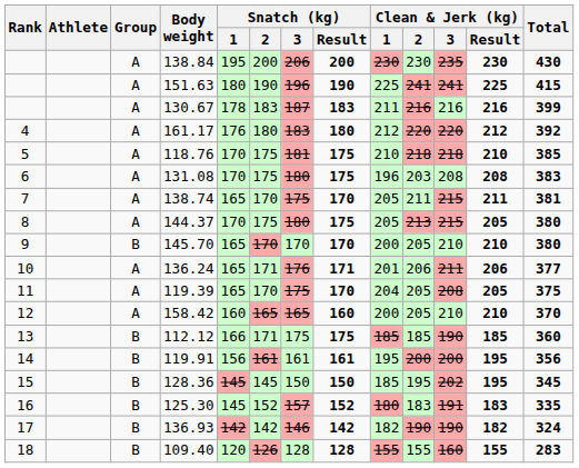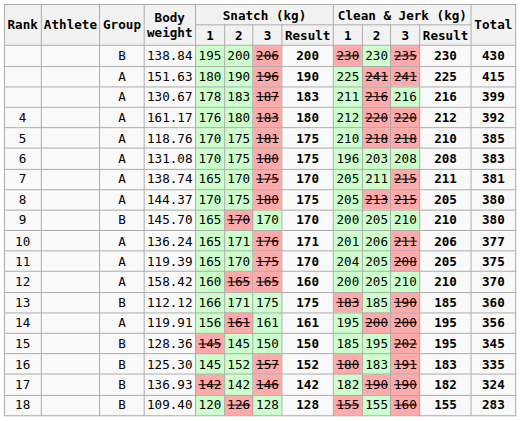 <table class="wikitable sortable" style="text-align:center;">
 <tr>
 <th rowspan="2">Rank</th>
 <th rowspan="2">Athlete</th>
 <th rowspan="2">Group</th>
 <th rowspan="2">Body<br>weight</th>
 <th colspan="4">Snatch (kg)</th>
 <th colspan="4">Clean & Jerk (kg)</th>
 <th rowspan="2">Total</th>
 </tr>
 <tr>
 <th>1</th>
 <th>2</th>
 <th>3</th>
 <th>Result</th>
 <th>1</th>
 <th>2</th>
 <th>3</th>
 <th>Result</th>
 </tr>
 <tr>
 <td></td>
 <td align="left"></td>
-<td>A</td>
+<td>B</td>
 <td>138.84</td>
 <td bgcolor="ccffcc">195</td>
 <td bgcolor="ccffcc">200</td>
 <td bgcolor="ffaaaa"><s>206</s></td>
 <td><strong>200</strong></td>
 <td bgcolor="ffaaaa"><s>230</s></td>
 <td bgcolor="ccffcc">230</td>
 <td bgcolor="ffaaaa"><s>235</s></td>
 <td><strong>230</strong></td>
 <td><strong>430</strong></td>
 </tr>
 <tr>
 <td></td>
 <td align="left"></td>
 <td>A</td>
 <td>151.63</td>
 <td bgcolor="ccffcc">180</td>
 <td bgcolor="ccffcc">190</td>
 <td bgcolor="ffaaaa"><s>196</s></td>
 <td><strong>190</strong></td>
 <td bgcolor="ccffcc">225</td>
 <td bgcolor="ffaaaa"><s>241</s></td>
 <td bgcolor="ffaaaa"><s>241</s></td>
 <td><strong>225</strong></td>
 <td><strong>415</strong></td>
 </tr>
 <tr>
 <td></td>
 <td align="left"></td>
 <td>A</td>
 <td>130.67</td>
 <td bgcolor="ccffcc">178</td>
 <td bgcolor="ccffcc">183</td>
 <td bgcolor="ffaaaa"><s>187</s></td>
 <td><strong>183</strong></td>
 <td bgcolor="ccffcc">211</td>
 <td bgcolor="ffaaaa"><s>216</s></td>
 <td bgcolor="ccffcc">216</td>
 <td><strong>216</strong></td>
 <td><strong>399</strong></td>
 </tr>
 <tr>
 <td>4</td>
 <td align="left"></td>
 <td>A</td>
 <td>161.17</td>
 <td bgcolor="ccffcc">176</td>
 <td bgcolor="ccffcc">180</td>
 <td bgcolor="ffaaaa"><s>183</s></td>
 <td><strong>180</strong></td>
 <td bgcolor="ccffcc">212</td>
 <td bgcolor="ffaaaa"><s>220</s></td>
 <td bgcolor="ffaaaa"><s>220</s></td>
 <td><strong>212</strong></td>
 <td><strong>392</strong></td>
 </tr>
 <tr>
 <td>5</td>
 <td align="left"></td>
 <td>A</td>
 <td>118.76</td>
 <td bgcolor="ccffcc">170</td>
 <td bgcolor="ccffcc">175</td>
 <td bgcolor="ffaaaa"><s>181</s></td>
 <td><strong>175</strong></td>
 <td bgcolor="ccffcc">210</td>
 <td bgcolor="ffaaaa"><s>218</s></td>
 <td bgcolor="ffaaaa"><s>218</s></td>
 <td><strong>210</strong></td>
 <td><strong>385</strong></td>
 </tr>
 <tr>
 <td>6</td>
 <td align="left"></td>
 <td>A</td>
 <td>131.08</td>
 <td bgcolor="ccffcc">170</td>
 <td bgcolor="ccffcc">175</td>
 <td bgcolor="ffaaaa"><s>180</s></td>
 <td><strong>175</strong></td>
 <td bgcolor="ccffcc">196</td>
 <td bgcolor="ccffcc">203</td>
 <td bgcolor="ccffcc">208</td>
 <td><strong>208</strong></td>
 <td><strong>383</strong></td>
 </tr>
 <tr>
 <td>7</td>
 <td align="left"></td>
 <td>A</td>
 <td>138.74</td>
 <td bgcolor="ccffcc">165</td>
 <td bgcolor="ccffcc">170</td>
 <td bgcolor="ffaaaa"><s>175</s></td>
 <td><strong>170</strong></td>
 <td bgcolor="ccffcc">205</td>
 <td bgcolor="ccffcc">211</td>
 <td bgcolor="ffaaaa"><s>215</s></td>
 <td><strong>211</strong></td>
 <td><strong>381</strong></td>
 </tr>
 <tr>
 <td>8</td>
 <td align="left"></td>
 <td>A</td>
 <td>144.37</td>
 <td bgcolor="ccffcc">170</td>
 <td bgcolor="ccffcc">175</td>
 <td bgcolor="ffaaaa"><s>180</s></td>
 <td><strong>175</strong></td>
 <td bgcolor="ccffcc">205</td>
 <td bgcolor="ffaaaa"><s>213</s></td>
 <td bgcolor="ffaaaa"><s>215</s></td>
 <td><strong>205</strong></td>
 <td><strong>380</strong></td>
 </tr>
 <tr>
 <td>9</td>
 <td align="left"></td>
 <td>B</td>
 <td>145.70</td>
 <td bgcolor="ccffcc">165</td>
 <td bgcolor="ffaaaa"><s>170</s></td>
 <td bgcolor="ccffcc">170</td>
 <td><strong>170</strong></td>
 <td bgcolor="ccffcc">200</td>
 <td bgcolor="ccffcc">205</td>
 <td bgcolor="ccffcc">210</td>
 <td><strong>210</strong></td>
 <td><strong>380</strong></td>
 </tr>
 <tr>
 <td>10</td>
 <td align="left"></td>
 <td>A</td>
 <td>136.24</td>
 <td bgcolor="ccffcc">165</td>
 <td bgcolor="ccffcc">171</td>
 <td bgcolor="ffaaaa"><s>176</s></td>
 <td><strong>171</strong></td>
 <td bgcolor="ccffcc">201</td>
 <td bgcolor="ccffcc">206</td>
 <td bgcolor="ffaaaa"><s>211</s></td>
 <td><strong>206</strong></td>
 <td><strong>377</strong></td>
 </tr>
 <tr>
 <td>11</td>
 <td align="left"></td>
 <td>A</td>
 <td>119.39</td>
 <td bgcolor="ccffcc">165</td>
 <td bgcolor="ccffcc">170</td>
 <td bgcolor="ffaaaa"><s>175</s></td>
 <td><strong>170</strong></td>
 <td bgcolor="ccffcc">204</td>
 <td bgcolor="ccffcc">205</td>
 <td bgcolor="ffaaaa"><s>208</s></td>
 <td><strong>205</strong></td>
 <td><strong>375</strong></td>
 </tr>
 <tr>
 <td>12</td>
 <td align="left"></td>
 <td>A</td>
 <td>158.42</td>
 <td bgcolor="ccffcc">160</td>
 <td bgcolor="ffaaaa"><s>165</s></td>
 <td bgcolor="ffaaaa"><s>165</s></td>
 <td><strong>160</strong></td>
 <td bgcolor="ccffcc">200</td>
 <td bgcolor="ccffcc">205</td>
 <td bgcolor="ccffcc">210</td>
 <td><strong>210</strong></td>
 <td><strong>370</strong></td>
 </tr>
 <tr>
 <td>13</td>
 <td align="left"></td>
 <td>B</td>
 <td>112.12</td>
 <td bgcolor="ccffcc">166</td>
 <td bgcolor="ccffcc">171</td>
 <td bgcolor="ccffcc">175</td>
 <td><strong>175</strong></td>
-<td bgcolor="ffaaaa"><s>185</s></td>
+<td bgcolor="ffaaaa"><s>183</s></td>
 <td bgcolor="ccffcc">185</td>
 <td bgcolor="ffaaaa"><s>190</s></td>
 <td><strong>185</strong></td>
 <td><strong>360</strong></td>
 </tr>
 <tr>
 <td>14</td>
 <td align="left"></td>
-<td>B</td>
+<td>A</td>
 <td>119.91</td>
 <td bgcolor="ccffcc">156</td>
 <td bgcolor="ffaaaa"><s>161</s></td>
 <td bgcolor="ccffcc">161</td>
 <td><strong>161</strong></td>
 <td bgcolor="ccffcc">195</td>
 <td bgcolor="ffaaaa"><s>200</s></td>
 <td bgcolor="ffaaaa"><s>200</s></td>
 <td><strong>195</strong></td>
 <td><strong>356</strong></td>
 </tr>
 <tr>
 <td>15</td>
 <td align="left"></td>
 <td>B</td>
 <td>128.36</td>
 <td bgcolor="ffaaaa"><s>145</s></td>
 <td bgcolor="ccffcc">145</td>
 <td bgcolor="ccffcc">150</td>
 <td><strong>150</strong></td>
 <td bgcolor="ccffcc">185</td>
 <td bgcolor="ccffcc">195</td>
 <td bgcolor="ffaaaa"><s>202</s></td>
 <td><strong>195</strong></td>
 <td><strong>345</strong></td>
 </tr>
 <tr>
 <td>16</td>
 <td align="left"></td>
 <td>B</td>
 <td>125.30</td>
 <td bgcolor="ccffcc">145</td>
 <td bgcolor="ccffcc">152</td>
 <td bgcolor="ffaaaa"><s>157</s></td>
 <td><strong>152</strong></td>
 <td bgcolor="ffaaaa"><s>180</s></td>
 <td bgcolor="ccffcc">183</td>
 <td bgcolor="ffaaaa"><s>191</s></td>
 <td><strong>183</strong></td>
 <td><strong>335</strong></td>
 </tr>
 <tr>
 <td>17</td>
 <td align="left"></td>
 <td>B</td>
 <td>136.93</td>
 <td bgcolor="ffaaaa"><s>142</s></td>
 <td bgcolor="ccffcc">142</td>
 <td bgcolor="ffaaaa"><s>146</s></td>
 <td><strong>142</strong></td>
 <td bgcolor="ccffcc">182</td>
 <td bgcolor="ffaaaa"><s>190</s></td>
 <td bgcolor="ffaaaa"><s>190</s></td>
 <td><strong>182</strong></td>
 <td><strong>324</strong></td>
 </tr>
 <tr>
 <td>18</td>
 <td align="left"></td>
 <td>B</td>
 <td>109.40</td>
 <td bgcolor="ccffcc">120</td>
 <td bgcolor="ffaaaa"><s>126</s></td>
 <td bgcolor="ccffcc">128</td>
 <td><strong>128</strong></td>
 <td bgcolor="ffaaaa"><s>155</s></td>
 <td bgcolor="ccffcc">155</td>
 <td bgcolor="ffaaaa"><s>160</s></td>
 <td><strong>155</strong></td>
 <td><strong>283</strong></td>
 </tr>
 </table>
